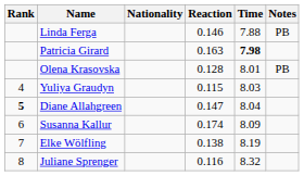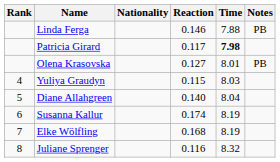 <table class="wikitable sortable" style="text-align:center">
 <tr>
 <th>Rank</th>
 <th>Name</th>
 <th>Nationality</th>
 <th>Reaction</th>
 <th>Time</th>
 <th>Notes</th>
 </tr>
 <tr>
 <td></td>
 <td align="left"><a href='#'>Linda Ferga</a></td>
 <td align=left></td>
 <td>0.146</td>
 <td>7.88</td>
 <td>PB</td>
 </tr>
 <tr>
 <td></td>
 <td align="left"><a href='#'>Patricia Girard</a></td>
 <td align=left></td>
-<td>0.163</td>
+<td>0.117</td>
 <td><strong>7.98</strong></td>
 <td></td>
 </tr>
 <tr>
 <td></td>
 <td align="left"><a href='#'>Olena Krasovska</a></td>
 <td align=left></td>
-<td>0.128</td>
+<td>0.127</td>
 <td>8.01</td>
 <td>PB</td>
 </tr>
 <tr>
 <td>4</td>
 <td align="left"><a href='#'>Yuliya Graudyn</a></td>
 <td align=left></td>
 <td>0.115</td>
 <td>8.03</td>
 <td></td>
 </tr>
 <tr>
-<td><strong>5</strong></td>
+<td>5</td>
 <td align="left"><a href='#'>Diane Allahgreen</a></td>
 <td align=left></td>
-<td>0.147</td>
+<td>0.140</td>
 <td>8.04</td>
 <td></td>
 </tr>
 <tr>
 <td>6</td>
 <td align="left"><a href='#'>Susanna Kallur</a></td>
 <td align=left></td>
 <td>0.174</td>
-<td>8.09</td>
+<td>8.19</td>
 <td></td>
 </tr>
 <tr>
 <td>7</td>
 <td align="left"><a href='#'>Elke Wölfling</a></td>
 <td align=left></td>
-<td>0.138</td>
+<td>0.168</td>
 <td>8.19</td>
 <td></td>
 </tr>
 <tr>
 <td>8</td>
 <td align="left"><a href='#'>Juliane Sprenger</a></td>
 <td align=left></td>
 <td>0.116</td>
 <td>8.32</td>
 <td></td>
 </tr>
 </table>
